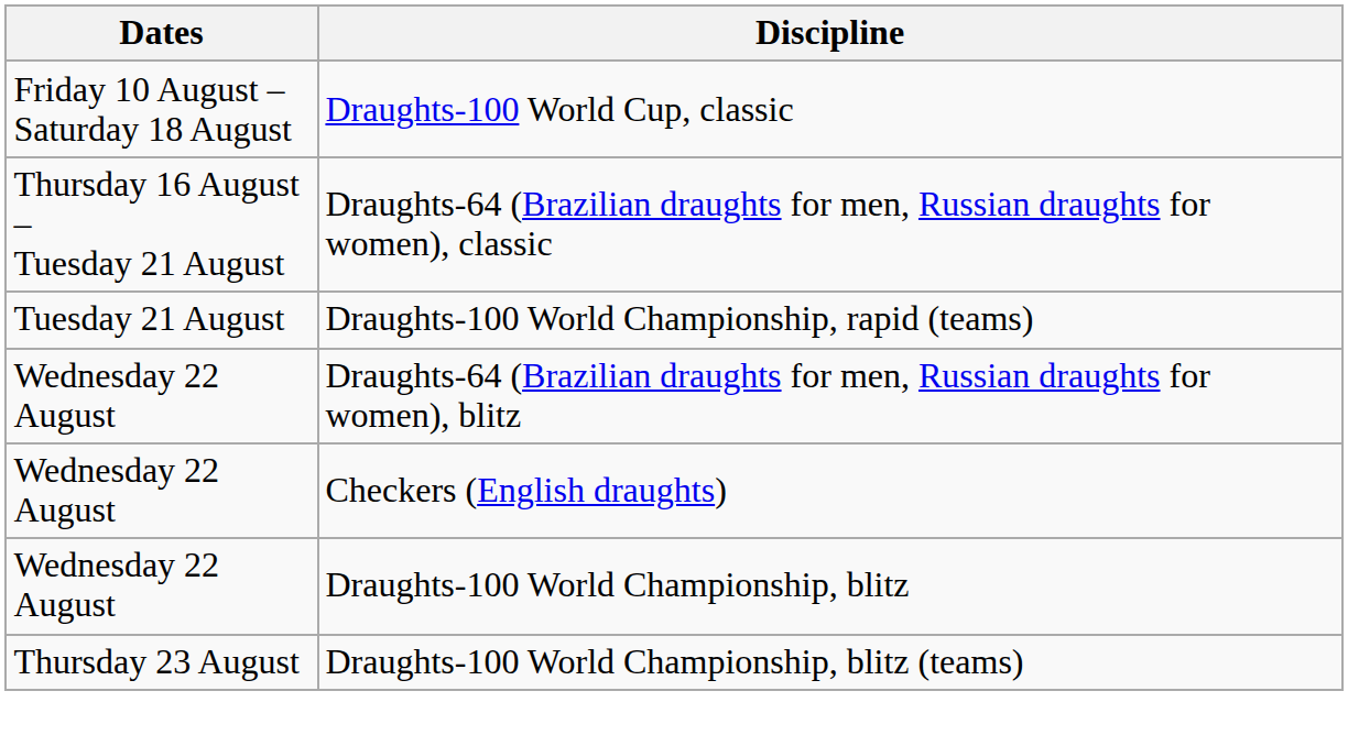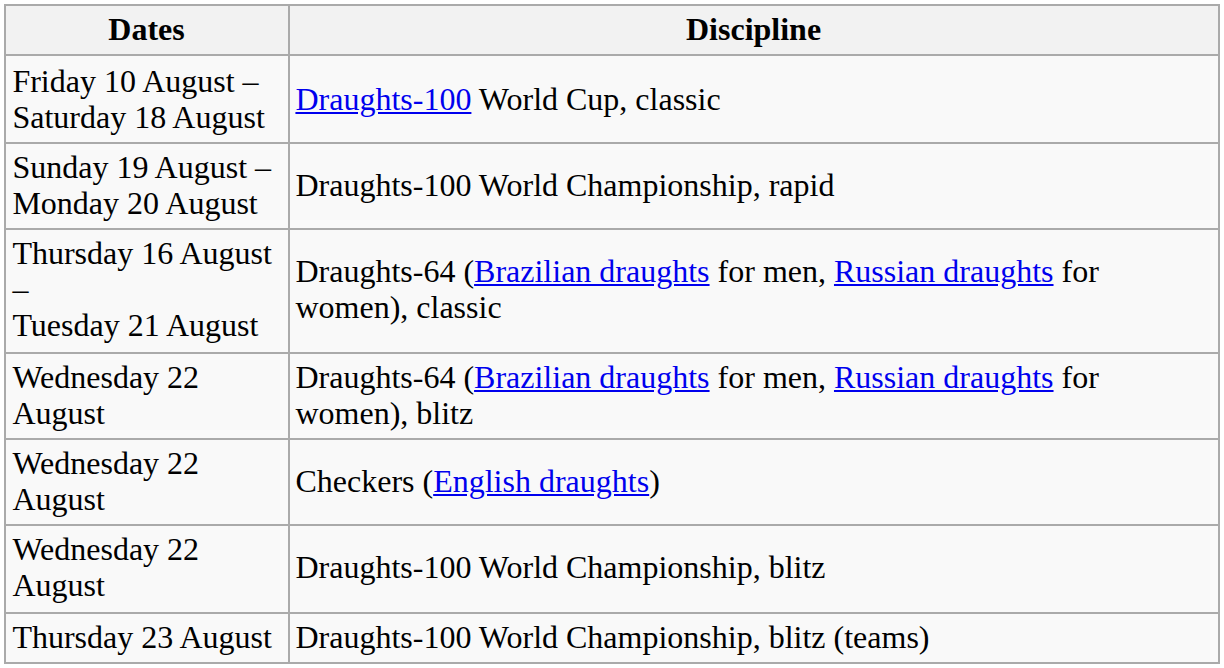 <table class=wikitable>
 <tr>
 <th>Dates</th>
 <th>Discipline</th>
 </tr>
 <tr>
 <td>Friday 10 August –<br> Saturday 18 August</td>
 <td><a href='#'>Draughts-100</a> World Cup, classic</td>
 </tr>
 <tr>
+<td>Sunday 19 August –<br>Monday 20 August</td>
+<td>Draughts-100 World Championship, rapid</td>
+</tr>
+<tr>
 <td>Thursday 16 August –<br>Tuesday 21 August</td>
 <td>Draughts-64 (<a href='#'>Brazilian draughts</a> for men, <a href='#'>Russian draughts</a> for women), classic</td>
-</tr>
-<tr>
-<td>Tuesday 21 August</td>
-<td>Draughts-100 World Championship, rapid (teams)</td>
 </tr>
 <tr>
 <td>Wednesday 22 August</td>
 <td>Draughts-64 (<a href='#'>Brazilian draughts</a> for men, <a href='#'>Russian draughts</a> for women), blitz</td>
 </tr>
 <tr>
 <td>Wednesday 22 August</td>
 <td>Checkers (<a href='#'>English draughts</a>)</td>
 </tr>
 <tr>
 <td>Wednesday 22 August</td>
 <td>Draughts-100 World Championship, blitz</td>
 </tr>
 <tr>
 <td>Thursday 23 August</td>
 <td>Draughts-100 World Championship, blitz (teams)</td>
 </tr>
 </table>
